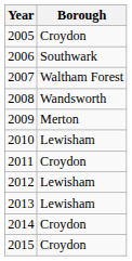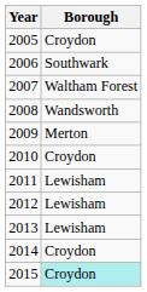 <table class="wikitable">
 <tr>
 <th>Year</th>
 <th>Borough</th>
 </tr>
 <tr>
 <td>2005</td>
 <td>Croydon</td>
 </tr>
 <tr>
 <td>2006</td>
 <td>Southwark</td>
 </tr>
 <tr>
 <td>2007</td>
 <td>Waltham Forest</td>
 </tr>
 <tr>
 <td>2008</td>
 <td>Wandsworth</td>
 </tr>
 <tr>
 <td>2009</td>
 <td>Merton</td>
 </tr>
 <tr>
 <td>2010</td>
-<td>Lewisham</td>
+<td>Croydon</td>
 </tr>
 <tr>
 <td>2011</td>
-<td>Croydon</td>
+<td>Lewisham</td>
 </tr>
 <tr>
 <td>2012</td>
 <td>Lewisham</td>
 </tr>
 <tr>
 <td>2013</td>
 <td>Lewisham</td>
 </tr>
 <tr>
 <td>2014</td>
 <td>Croydon</td>
 </tr>
 <tr>
 <td>2015</td>
-<td>Croydon</td>
+<td style="background: paleturquoise;">Croydon</td>
 </tr>
 </table>
